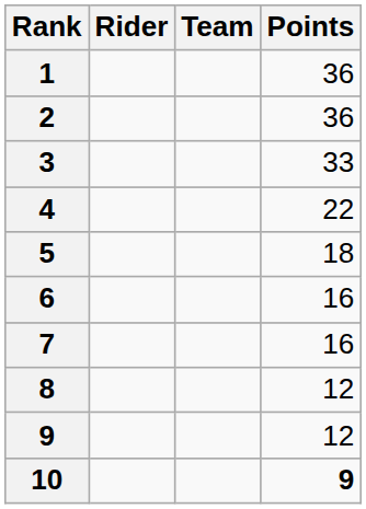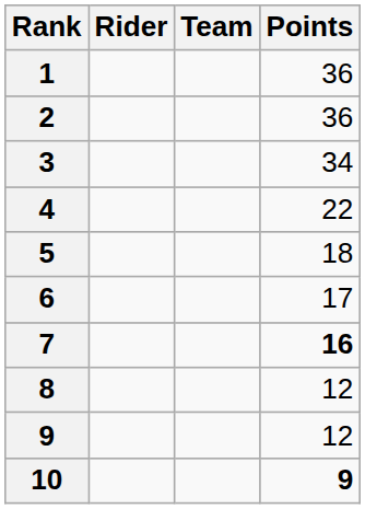 <table class="wikitable" margin-bottom:0;">
 <tr>
 <th scope="col">Rank</th>
 <th scope="col">Rider</th>
 <th scope="col">Team</th>
 <th scope="col">Points</th>
 </tr>
 <tr>
 <th scope="row">1</th>
 <td> </td>
 <td></td>
 <td align="right">36</td>
 </tr>
 <tr>
 <th scope="row">2</th>
 <td></td>
 <td></td>
 <td align="right">36</td>
 </tr>
 <tr>
 <th scope="row">3</th>
 <td></td>
 <td></td>
-<td align="right">33</td>
+<td align="right">34</td>
 </tr>
 <tr>
 <th scope="row">4</th>
 <td> </td>
 <td></td>
 <td align="right">22</td>
 </tr>
 <tr>
 <th scope="row">5</th>
 <td></td>
 <td></td>
 <td align="right">18</td>
 </tr>
 <tr>
 <th scope="row">6</th>
 <td></td>
 <td></td>
-<td align="right">16</td>
+<td align="right">17</td>
 </tr>
 <tr>
 <th scope="row">7</th>
 <td></td>
 <td></td>
-<td align="right">16</td>
+<td align="right"><strong>16</strong></td>
 </tr>
 <tr>
 <th scope="row">8</th>
 <td></td>
 <td></td>
 <td align="right">12</td>
 </tr>
 <tr>
 <th scope="row">9</th>
 <td></td>
 <td></td>
 <td align="right">12</td>
 </tr>
 <tr>
 <th scope="row">10</th>
 <td></td>
 <td></td>
 <td align="right"><strong>9</strong></td>
 </tr>
 </table>
